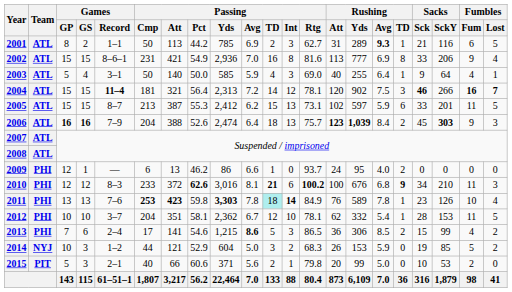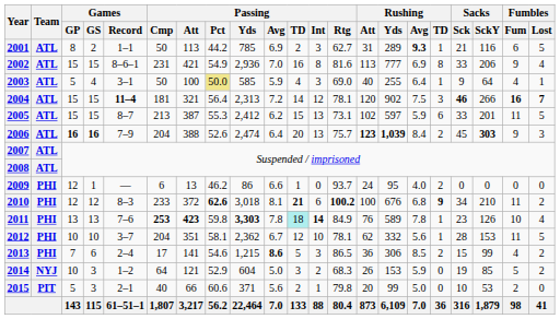 <table class="wikitable" style="text-align: center;">
 <tr>
 <th rowspan="2">Year</th>
 <th rowspan="2">Team</th>
 <th colspan="3">Games</th>
 <th colspan="8">Passing</th>
 <th colspan="4">Rushing</th>
 <th colspan="2">Sacks</th>
 <th colspan="2">Fumbles</th>
 </tr>
 <tr>
 <th>GP</th>
 <th>GS</th>
 <th>Record</th>
 <th>Cmp</th>
 <th>Att</th>
 <th>Pct</th>
 <th>Yds</th>
 <th>Avg</th>
 <th>TD</th>
 <th>Int</th>
 <th>Rtg</th>
 <th>Att</th>
 <th>Yds</th>
 <th>Avg</th>
 <th>TD</th>
 <th>Sck</th>
 <th>SckY</th>
 <th>Fum</th>
 <th>Lost</th>
 </tr>
 <tr>
 <th><a href='#'>2001</a></th>
 <th><a href='#'>ATL</a></th>
 <td>8</td>
 <td>2</td>
 <td>1–1</td>
 <td>50</td>
 <td>113</td>
 <td>44.2</td>
 <td>785</td>
 <td>6.9</td>
 <td>2</td>
 <td>3</td>
 <td>62.7</td>
 <td>31</td>
 <td>289</td>
 <td><strong>9.3</strong></td>
 <td>1</td>
 <td>21</td>
 <td>116</td>
 <td>6</td>
 <td>5</td>
 </tr>
 <tr>
 <th><a href='#'>2002</a></th>
 <th><a href='#'>ATL</a></th>
 <td>15</td>
 <td>15</td>
 <td>8–6–1</td>
 <td>231</td>
 <td>421</td>
 <td>54.9</td>
 <td>2,936</td>
 <td>7.0</td>
 <td>16</td>
 <td>8</td>
 <td>81.6</td>
 <td>113</td>
 <td>777</td>
 <td>6.9</td>
 <td>8</td>
 <td>33</td>
 <td>206</td>
 <td>9</td>
 <td>4</td>
 </tr>
 <tr>
 <th><a href='#'>2003</a></th>
 <th><a href='#'>ATL</a></th>
 <td>5</td>
 <td>4</td>
 <td>3–1</td>
 <td>50</td>
-<td>140</td>
-<td>50.0</td>
+<td>100</td>
+<td style="background: khaki;">50.0</td>
 <td>585</td>
 <td>5.9</td>
 <td>4</td>
 <td>3</td>
 <td>69.0</td>
 <td>40</td>
 <td>255</td>
 <td>6.4</td>
 <td>1</td>
 <td>9</td>
 <td>64</td>
 <td>4</td>
 <td>1</td>
 </tr>
 <tr>
 <th><a href='#'>2004</a></th>
 <th><a href='#'>ATL</a></th>
 <td>15</td>
 <td>15</td>
 <td><strong>11–4</strong></td>
 <td>181</td>
 <td>321</td>
 <td>56.4</td>
 <td>2,313</td>
 <td>7.2</td>
 <td>14</td>
 <td>12</td>
 <td>78.1</td>
 <td>120</td>
 <td>902</td>
 <td>7.5</td>
 <td>3</td>
 <td><strong>46</strong></td>
 <td>266</td>
 <td><strong>16</strong></td>
 <td><strong>7</strong></td>
 </tr>
 <tr>
 <th><a href='#'>2005</a></th>
 <th><a href='#'>ATL</a></th>
 <td>15</td>
 <td>15</td>
 <td>8–7</td>
 <td>213</td>
 <td>387</td>
 <td>55.3</td>
 <td>2,412</td>
 <td>6.2</td>
 <td>15</td>
 <td>13</td>
 <td>73.1</td>
 <td>102</td>
 <td>597</td>
 <td>5.9</td>
 <td>6</td>
 <td>33</td>
 <td>201</td>
 <td>11</td>
 <td>5</td>
 </tr>
 <tr>
 <th><a href='#'>2006</a></th>
 <th><a href='#'>ATL</a></th>
 <td><strong>16</strong></td>
 <td><strong>16</strong></td>
 <td>7–9</td>
 <td>204</td>
 <td>388</td>
 <td>52.6</td>
 <td>2,474</td>
 <td>6.4</td>
-<td>18</td>
+<td>20</td>
 <td>13</td>
 <td>75.7</td>
 <td><strong>123</strong></td>
 <td><strong>1,039</strong></td>
 <td>8.4</td>
 <td>2</td>
 <td>45</td>
 <td><strong>303</strong></td>
 <td>9</td>
 <td>3</td>
 </tr>
 <tr>
 <th><a href='#'>2007</a></th>
 <th><a href='#'>ATL</a></th>
 <td rowspan="2" colspan="19"><em>Suspended / <a href='#'>imprisoned</a></em></td>
 </tr>
 <tr>
 <th><a href='#'>2008</a></th>
 <th><a href='#'>ATL</a></th>
 </tr>
 <tr>
 <th><a href='#'>2009</a></th>
 <th><a href='#'>PHI</a></th>
 <td>12</td>
 <td>1</td>
 <td>—</td>
 <td>6</td>
 <td>13</td>
 <td>46.2</td>
 <td>86</td>
 <td>6.6</td>
 <td>1</td>
 <td>0</td>
 <td>93.7</td>
 <td>24</td>
 <td>95</td>
 <td>4.0</td>
 <td>2</td>
 <td>0</td>
 <td>0</td>
 <td>0</td>
 <td>0</td>
 </tr>
 <tr>
 <th><a href='#'>2010</a></th>
 <th><a href='#'>PHI</a></th>
 <td>12</td>
 <td>12</td>
 <td>8–3</td>
 <td>233</td>
 <td>372</td>
 <td><strong>62.6</strong></td>
-<td>3,016</td>
+<td>3,018</td>
 <td>8.1</td>
 <td><strong>21</strong></td>
 <td>6</td>
 <td><strong>100.2</strong></td>
 <td>100</td>
 <td>676</td>
 <td>6.8</td>
 <td><strong>9</strong></td>
 <td>34</td>
 <td>210</td>
 <td>11</td>
-<td>3</td>
+<td>2</td>
 </tr>
 <tr>
 <th><a href='#'>2011</a></th>
 <th><a href='#'>PHI</a></th>
 <td>13</td>
 <td>13</td>
 <td>7–6</td>
 <td><strong>253</strong></td>
 <td><strong>423</strong></td>
 <td>59.8</td>
 <td><strong>3,303</strong></td>
 <td>7.8</td>
 <td style="background: paleturquoise;">18</td>
 <td><strong>14</strong></td>
 <td>84.9</td>
 <td>76</td>
 <td>589</td>
 <td>7.8</td>
 <td>1</td>
 <td>23</td>
 <td>126</td>
 <td>10</td>
 <td>4</td>
 </tr>
 <tr>
 <th><a href='#'>2012</a></th>
 <th><a href='#'>PHI</a></th>
 <td>10</td>
 <td>10</td>
 <td>3–7</td>
 <td>204</td>
 <td>351</td>
 <td>58.1</td>
 <td>2,362</td>
 <td>6.7</td>
 <td>12</td>
 <td>10</td>
 <td>78.1</td>
 <td>62</td>
 <td>332</td>
-<td>5.4</td>
+<td>5.6</td>
 <td>1</td>
 <td>28</td>
 <td>153</td>
 <td>11</td>
 <td>5</td>
 </tr>
 <tr>
 <th><a href='#'>2013</a></th>
 <th><a href='#'>PHI</a></th>
 <td>7</td>
 <td>6</td>
 <td>2–4</td>
 <td>17</td>
 <td>141</td>
 <td>54.6</td>
 <td>1,215</td>
 <td><strong>8.6</strong></td>
 <td>5</td>
 <td>3</td>
 <td>86.5</td>
 <td>36</td>
 <td>306</td>
 <td>8.5</td>
 <td>2</td>
 <td>15</td>
 <td>99</td>
 <td>4</td>
 <td>2</td>
 </tr>
 <tr>
 <th><a href='#'>2014</a></th>
 <th><a href='#'>NYJ</a></th>
 <td>10</td>
 <td>3</td>
 <td>1–2</td>
-<td>44</td>
+<td>64</td>
 <td>121</td>
 <td>52.9</td>
 <td>604</td>
 <td>5.0</td>
 <td>3</td>
 <td>2</td>
 <td>68.3</td>
 <td>26</td>
 <td>153</td>
 <td>5.9</td>
 <td>0</td>
 <td>19</td>
 <td>85</td>
 <td>5</td>
 <td>2</td>
 </tr>
 <tr>
 <th><a href='#'>2015</a></th>
 <th><a href='#'>PIT</a></th>
 <td>5</td>
 <td>3</td>
 <td>2–1</td>
 <td>40</td>
 <td>66</td>
 <td>60.6</td>
 <td>371</td>
 <td>5.6</td>
 <td>2</td>
 <td>1</td>
 <td>79.8</td>
 <td>20</td>
 <td>99</td>
 <td>5.0</td>
 <td>0</td>
 <td>10</td>
 <td>53</td>
 <td>2</td>
 <td>0</td>
 </tr>
 <tr>
 <th colspan="2"></th>
 <th>143</th>
 <th>115</th>
 <th>61–51–1</th>
 <th>1,807</th>
 <th>3,217</th>
 <th>56.2</th>
 <th>22,464</th>
 <th>7.0</th>
 <th>133</th>
 <th>88</th>
 <th>80.4</th>
 <th>873</th>
 <th>6,109</th>
 <th>7.0</th>
 <th>36</th>
 <th>316</th>
 <th>1,879</th>
 <th>98</th>
 <th>41</th>
 </tr>
 </table>
